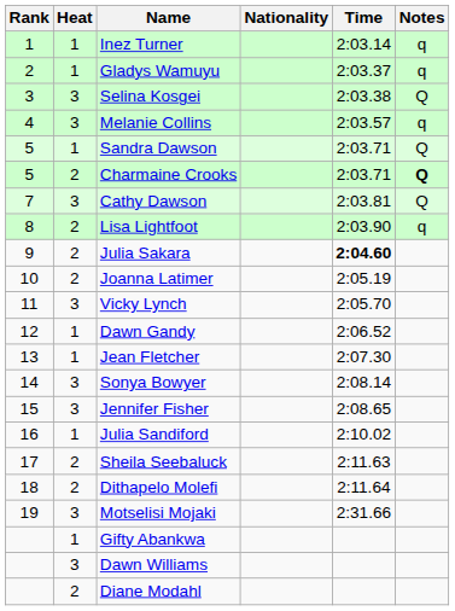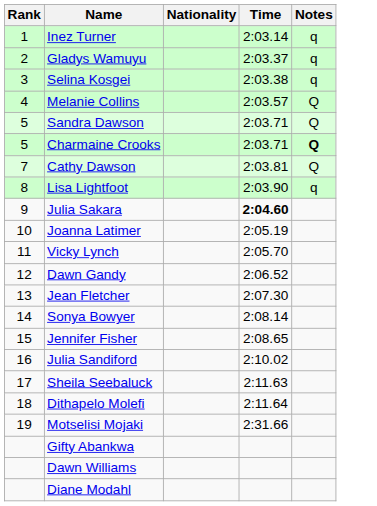 <table class="wikitable sortable" style="text-align:center">
 <tr>
 <th>Rank</th>
-<th>Heat</th>
 <th>Name</th>
 <th>Nationality</th>
 <th>Time</th>
 <th>Notes</th>
 </tr>
 <tr bgcolor=ccffcc>
-<td>1</td>
 <td>1</td>
 <td align=left><a href='#'>Inez Turner</a></td>
 <td align=left></td>
 <td>2:03.14</td>
 <td>q</td>
 </tr>
 <tr bgcolor=ccffcc>
 <td>2</td>
-<td>1</td>
 <td align=left><a href='#'>Gladys Wamuyu</a></td>
 <td align=left></td>
 <td>2:03.37</td>
 <td>q</td>
 </tr>
 <tr bgcolor=ccffcc>
 <td>3</td>
-<td>3</td>
 <td align=left><a href='#'>Selina Kosgei</a></td>
 <td align=left></td>
 <td>2:03.38</td>
-<td>Q</td>
+<td>q</td>
 </tr>
 <tr bgcolor=ccffcc>
 <td>4</td>
-<td>3</td>
 <td align=left><a href='#'>Melanie Collins</a></td>
 <td align=left></td>
 <td>2:03.57</td>
-<td>q</td>
+<td>Q</td>
 </tr>
 <tr bgcolor=ddffdd>
 <td>5</td>
-<td>1</td>
 <td align=left><a href='#'>Sandra Dawson</a></td>
 <td align=left></td>
 <td>2:03.71</td>
 <td>Q</td>
 </tr>
 <tr bgcolor=ccffcc>
 <td>5</td>
-<td>2</td>
 <td align=left><a href='#'>Charmaine Crooks</a></td>
 <td align=left></td>
 <td>2:03.71</td>
 <td><strong>Q</strong></td>
 </tr>
 <tr bgcolor=ddffdd>
 <td>7</td>
-<td>3</td>
 <td align=left><a href='#'>Cathy Dawson</a></td>
 <td align=left></td>
 <td>2:03.81</td>
 <td>Q</td>
 </tr>
 <tr bgcolor=ccffcc>
 <td>8</td>
-<td>2</td>
 <td align=left><a href='#'>Lisa Lightfoot</a></td>
 <td align=left></td>
 <td>2:03.90</td>
 <td>q</td>
 </tr>
 <tr>
 <td>9</td>
-<td>2</td>
 <td align=left><a href='#'>Julia Sakara</a></td>
 <td align=left></td>
 <td><strong>2:04.60</strong></td>
 <td></td>
 </tr>
 <tr>
 <td>10</td>
-<td>2</td>
 <td align=left><a href='#'>Joanna Latimer</a></td>
 <td align=left></td>
 <td>2:05.19</td>
 <td></td>
 </tr>
 <tr>
 <td>11</td>
-<td>3</td>
 <td align=left><a href='#'>Vicky Lynch</a></td>
 <td align=left></td>
 <td>2:05.70</td>
 <td></td>
 </tr>
 <tr>
 <td>12</td>
-<td>1</td>
 <td align=left><a href='#'>Dawn Gandy</a></td>
 <td align=left></td>
 <td>2:06.52</td>
 <td></td>
 </tr>
 <tr>
 <td>13</td>
-<td>1</td>
 <td align=left><a href='#'>Jean Fletcher</a></td>
 <td align=left></td>
 <td>2:07.30</td>
 <td></td>
 </tr>
 <tr>
 <td>14</td>
-<td>3</td>
 <td align=left><a href='#'>Sonya Bowyer</a></td>
 <td align=left></td>
 <td>2:08.14</td>
 <td></td>
 </tr>
 <tr>
 <td>15</td>
-<td>3</td>
 <td align=left><a href='#'>Jennifer Fisher</a></td>
 <td align=left></td>
 <td>2:08.65</td>
 <td></td>
 </tr>
 <tr>
 <td>16</td>
-<td>1</td>
 <td align=left><a href='#'>Julia Sandiford</a></td>
 <td align=left></td>
 <td>2:10.02</td>
 <td></td>
 </tr>
 <tr>
 <td>17</td>
-<td>2</td>
 <td align=left><a href='#'>Sheila Seebaluck</a></td>
 <td align=left></td>
 <td>2:11.63</td>
 <td></td>
 </tr>
 <tr>
 <td>18</td>
-<td>2</td>
 <td align=left><a href='#'>Dithapelo Molefi</a></td>
 <td align=left></td>
 <td>2:11.64</td>
 <td></td>
 </tr>
 <tr>
 <td>19</td>
-<td>3</td>
 <td align=left><a href='#'>Motselisi Mojaki</a></td>
 <td align=left></td>
 <td>2:31.66</td>
 <td></td>
 </tr>
 <tr>
 <td></td>
-<td>1</td>
 <td align=left><a href='#'>Gifty Abankwa</a></td>
 <td align=left></td>
 <td></td>
 <td></td>
 </tr>
 <tr>
 <td></td>
-<td>3</td>
 <td align=left><a href='#'>Dawn Williams</a></td>
 <td align=left></td>
 <td></td>
 <td></td>
 </tr>
 <tr>
 <td></td>
-<td>2</td>
 <td align=left><a href='#'>Diane Modahl</a></td>
 <td align=left></td>
 <td></td>
 <td></td>
 </tr>
 </table>
